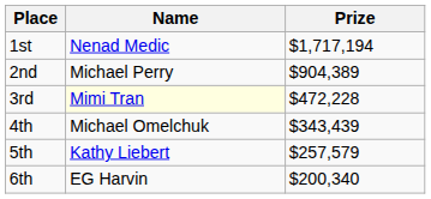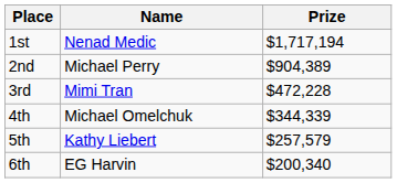 <table class="wikitable">
 <tr>
 <th width="50">Place</th>
 <th width="200">Name</th>
 <th width="125">Prize</th>
 </tr>
 <tr>
 <td>1st</td>
 <td><a href='#'>Nenad Medic</a></td>
 <td>$1,717,194</td>
 </tr>
 <tr>
 <td>2nd</td>
 <td>Michael Perry</td>
 <td>$904,389</td>
 </tr>
 <tr>
 <td>3rd</td>
-<td style="background: lightyellow;"><a href='#'>Mimi Tran</a></td>
+<td><a href='#'>Mimi Tran</a></td>
 <td>$472,228</td>
 </tr>
 <tr>
 <td>4th</td>
 <td>Michael Omelchuk</td>
-<td>$343,439</td>
+<td>$344,339</td>
 </tr>
 <tr>
 <td>5th</td>
 <td><a href='#'>Kathy Liebert</a></td>
 <td>$257,579</td>
 </tr>
 <tr>
 <td>6th</td>
 <td>EG Harvin</td>
 <td>$200,340</td>
 </tr>
 </table>
